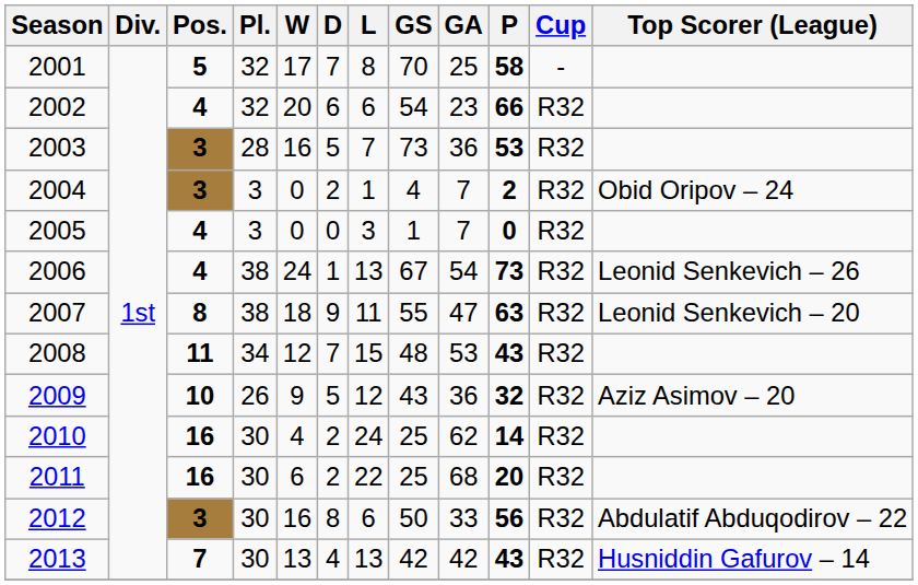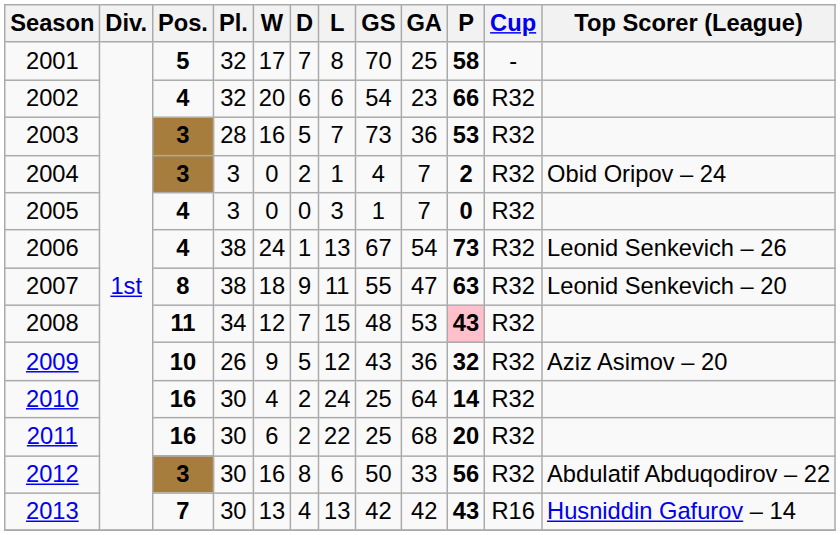 <table class="wikitable" style="text-align: center;">
 <tr>
 <th>Season</th>
 <th>Div.</th>
 <th>Pos.</th>
 <th>Pl.</th>
 <th>W</th>
 <th>D</th>
 <th>L</th>
 <th>GS</th>
 <th>GA</th>
 <th>P</th>
 <th><a href='#'>Cup</a></th>
 <th>Top Scorer (League)</th>
 </tr>
 <tr>
 <td>2001</td>
 <td rowspan="13"><a href='#'>1st</a></td>
 <td><strong>5</strong></td>
 <td>32</td>
 <td>17</td>
 <td>7</td>
 <td>8</td>
 <td>70</td>
 <td>25</td>
 <td><strong>58</strong></td>
 <td>-</td>
 <td></td>
 </tr>
 <tr>
 <td>2002</td>
 <td><strong>4</strong></td>
 <td>32</td>
 <td>20</td>
 <td>6</td>
 <td>6</td>
 <td>54</td>
 <td>23</td>
 <td><strong>66</strong></td>
 <td>R32</td>
 <td></td>
 </tr>
 <tr>
 <td>2003</td>
 <td bgcolor="#A67D3D"><strong>3</strong></td>
 <td>28</td>
 <td>16</td>
 <td>5</td>
 <td>7</td>
 <td>73</td>
 <td>36</td>
 <td><strong>53</strong></td>
 <td>R32</td>
 <td></td>
 </tr>
 <tr>
 <td>2004</td>
 <td bgcolor="#A67D3D"><strong>3</strong></td>
 <td>3</td>
 <td>0</td>
 <td>2</td>
 <td>1</td>
 <td>4</td>
 <td>7</td>
 <td><strong>2</strong></td>
 <td>R32</td>
 <td align="left"> Obid Oripov – 24</td>
 </tr>
 <tr>
 <td>2005</td>
 <td><strong>4</strong></td>
 <td>3</td>
 <td>0</td>
 <td>0</td>
 <td>3</td>
 <td>1</td>
 <td>7</td>
 <td><strong>0</strong></td>
 <td>R32</td>
 <td></td>
 </tr>
 <tr>
 <td>2006</td>
 <td><strong>4</strong></td>
 <td>38</td>
 <td>24</td>
 <td>1</td>
 <td>13</td>
 <td>67</td>
 <td>54</td>
 <td><strong>73</strong></td>
 <td>R32</td>
 <td align="left"> Leonid Senkevich – 26</td>
 </tr>
 <tr>
 <td>2007</td>
 <td><strong>8</strong></td>
 <td>38</td>
 <td>18</td>
 <td>9</td>
 <td>11</td>
 <td>55</td>
 <td>47</td>
 <td><strong>63</strong></td>
 <td>R32</td>
 <td align="left"> Leonid Senkevich – 20</td>
 </tr>
 <tr>
 <td>2008</td>
 <td><strong>11</strong></td>
 <td>34</td>
 <td>12</td>
 <td>7</td>
 <td>15</td>
 <td>48</td>
 <td>53</td>
-<td><strong>43</strong></td>
+<td style="background: pink;"><strong>43</strong></td>
 <td>R32</td>
 <td></td>
 </tr>
 <tr>
 <td><a href='#'>2009</a></td>
 <td><strong>10</strong></td>
 <td>26</td>
 <td>9</td>
 <td>5</td>
 <td>12</td>
 <td>43</td>
 <td>36</td>
 <td><strong>32</strong></td>
 <td>R32</td>
 <td align="left"> Aziz Asimov – 20</td>
 </tr>
 <tr>
 <td><a href='#'>2010</a></td>
 <td><strong>16</strong></td>
 <td>30</td>
 <td>4</td>
 <td>2</td>
 <td>24</td>
 <td>25</td>
-<td>62</td>
+<td>64</td>
 <td><strong>14</strong></td>
 <td>R32</td>
 <td></td>
 </tr>
 <tr>
 <td><a href='#'>2011</a></td>
 <td><strong>16</strong></td>
 <td>30</td>
 <td>6</td>
 <td>2</td>
 <td>22</td>
 <td>25</td>
 <td>68</td>
 <td><strong>20</strong></td>
 <td>R32</td>
 <td></td>
 </tr>
 <tr>
 <td><a href='#'>2012</a></td>
 <td bgcolor="#A67D3D"><strong>3</strong></td>
 <td>30</td>
 <td>16</td>
 <td>8</td>
 <td>6</td>
 <td>50</td>
 <td>33</td>
 <td><strong>56</strong></td>
 <td>R32</td>
 <td align="left"> Abdulatif Abduqodirov – 22</td>
 </tr>
 <tr>
 <td><a href='#'>2013</a></td>
 <td><strong>7</strong></td>
 <td>30</td>
 <td>13</td>
 <td>4</td>
 <td>13</td>
 <td>42</td>
 <td>42</td>
 <td><strong>43</strong></td>
-<td>R32</td>
+<td>R16</td>
 <td align="left"> <a href='#'>Husniddin Gafurov</a> – 14</td>
 </tr>
 <tr>
 </tr>
 </table>
